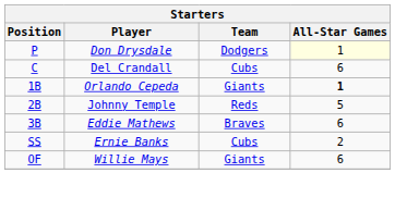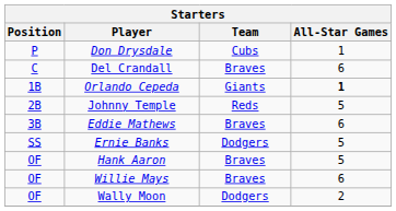 <table class="wikitable" style="font-size: 100%; text-align:right;">
 <tr>
 <th colspan="4">Starters</th>
 </tr>
 <tr>
 <th>Position</th>
 <th width="150">Player</th>
 <th width="100">Team</th>
 <th>All-Star Games</th>
 </tr>
 <tr>
 <td align="center"><a href='#'>P</a></td>
 <td align="center"><em><a href='#'>Don Drysdale</a></em></td>
-<td align="center"><a href='#'>Dodgers</a></td>
-<td align="center" style="background: lightyellow;">1</td>
+<td align="center"><a href='#'>Cubs</a></td>
+<td align="center">1</td>
 </tr>
 <tr>
 <td align="center"><a href='#'>C</a></td>
 <td align="center"><a href='#'>Del Crandall</a></td>
-<td align="center"><a href='#'>Cubs</a></td>
+<td align="center"><a href='#'>Braves</a></td>
 <td align="center">6</td>
 </tr>
 <tr>
 <td align="center"><a href='#'>1B</a></td>
 <td align="center"><em><a href='#'>Orlando Cepeda</a></em></td>
 <td align="center"><a href='#'>Giants</a></td>
 <td align="center"><strong>1</strong></td>
 </tr>
 <tr>
 <td align="center"><a href='#'>2B</a></td>
 <td align="center"><a href='#'>Johnny Temple</a></td>
 <td align="center"><a href='#'>Reds</a></td>
 <td align="center">5</td>
 </tr>
 <tr>
 <td align="center"><a href='#'>3B</a></td>
 <td align="center"><em><a href='#'>Eddie Mathews</a></em></td>
 <td align="center"><a href='#'>Braves</a></td>
 <td align="center">6</td>
 </tr>
 <tr>
 <td align="center"><a href='#'>SS</a></td>
 <td align="center"><em><a href='#'>Ernie Banks</a></em></td>
-<td align="center"><a href='#'>Cubs</a></td>
-<td align="center">2</td>
+<td align="center"><a href='#'>Dodgers</a></td>
+<td align="center">5</td>
+</tr>
+<tr>
+<td align="center"><a href='#'>OF</a></td>
+<td align="center"><em><a href='#'>Hank Aaron</a></em></td>
+<td align="center"><a href='#'>Braves</a></td>
+<td align="center">5</td>
 </tr>
 <tr>
 <td align="center"><a href='#'>OF</a></td>
 <td align="center"><em><a href='#'>Willie Mays</a></em></td>
-<td align="center"><a href='#'>Giants</a></td>
+<td align="center"><a href='#'>Braves</a></td>
 <td align="center">6</td>
+</tr>
+<tr>
+<td align="center"><a href='#'>OF</a></td>
+<td align="center"><a href='#'>Wally Moon</a></td>
+<td align="center"><a href='#'>Dodgers</a></td>
+<td align="center">2</td>
 </tr>
 <tr>
 </tr>
 </table>
